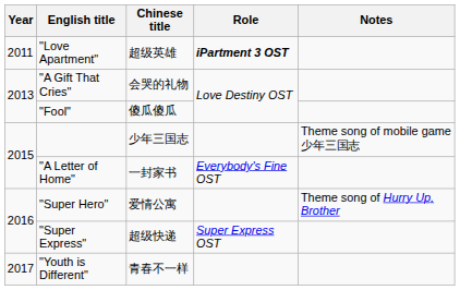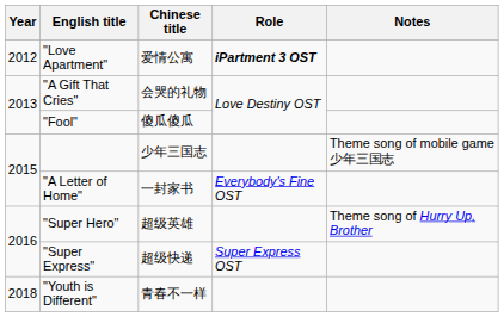 <table class="wikitable sortable">
 <tr>
 <th>Year</th>
 <th>English title</th>
 <th>Chinese title</th>
 <th>Role</th>
 <th>Notes</th>
 </tr>
 <tr>
-<td>2011</td>
+<td>2012</td>
 <td>"Love Apartment"</td>
-<td>超级英雄</td>
+<td>爱情公寓</td>
 <td><strong><em>iPartment 3 OST</em></strong></td>
 <td></td>
 </tr>
 <tr>
 <td rowspan=2>2013</td>
 <td>"A Gift That Cries"</td>
 <td>会哭的礼物</td>
 <td rowspan=2><em>Love Destiny OST</em></td>
 <td></td>
 </tr>
 <tr>
 <td>"Fool"</td>
 <td>傻瓜傻瓜</td>
 <td></td>
 </tr>
 <tr>
 <td rowspan=2>2015</td>
 <td></td>
 <td>少年三国志</td>
 <td></td>
 <td>Theme song of mobile game 少年三国志</td>
 </tr>
 <tr>
 <td>"A Letter of Home"</td>
 <td>一封家书</td>
 <td><em><a href='#'>Everybody's Fine</a> OST</em></td>
 <td></td>
 </tr>
 <tr>
 <td rowspan=2>2016</td>
 <td>"Super Hero"</td>
-<td>爱情公寓</td>
+<td>超级英雄</td>
 <td></td>
 <td>Theme song of  <em><a href='#'>Hurry Up, Brother</a></em></td>
 </tr>
 <tr>
 <td>"Super Express"</td>
 <td>超级快递</td>
 <td><em><a href='#'>Super Express</a> OST</em></td>
 <td></td>
 </tr>
 <tr>
-<td>2017</td>
+<td>2018</td>
 <td>"Youth is Different"</td>
 <td>青春不一样</td>
 <td></td>
 <td></td>
 </tr>
 </table>
